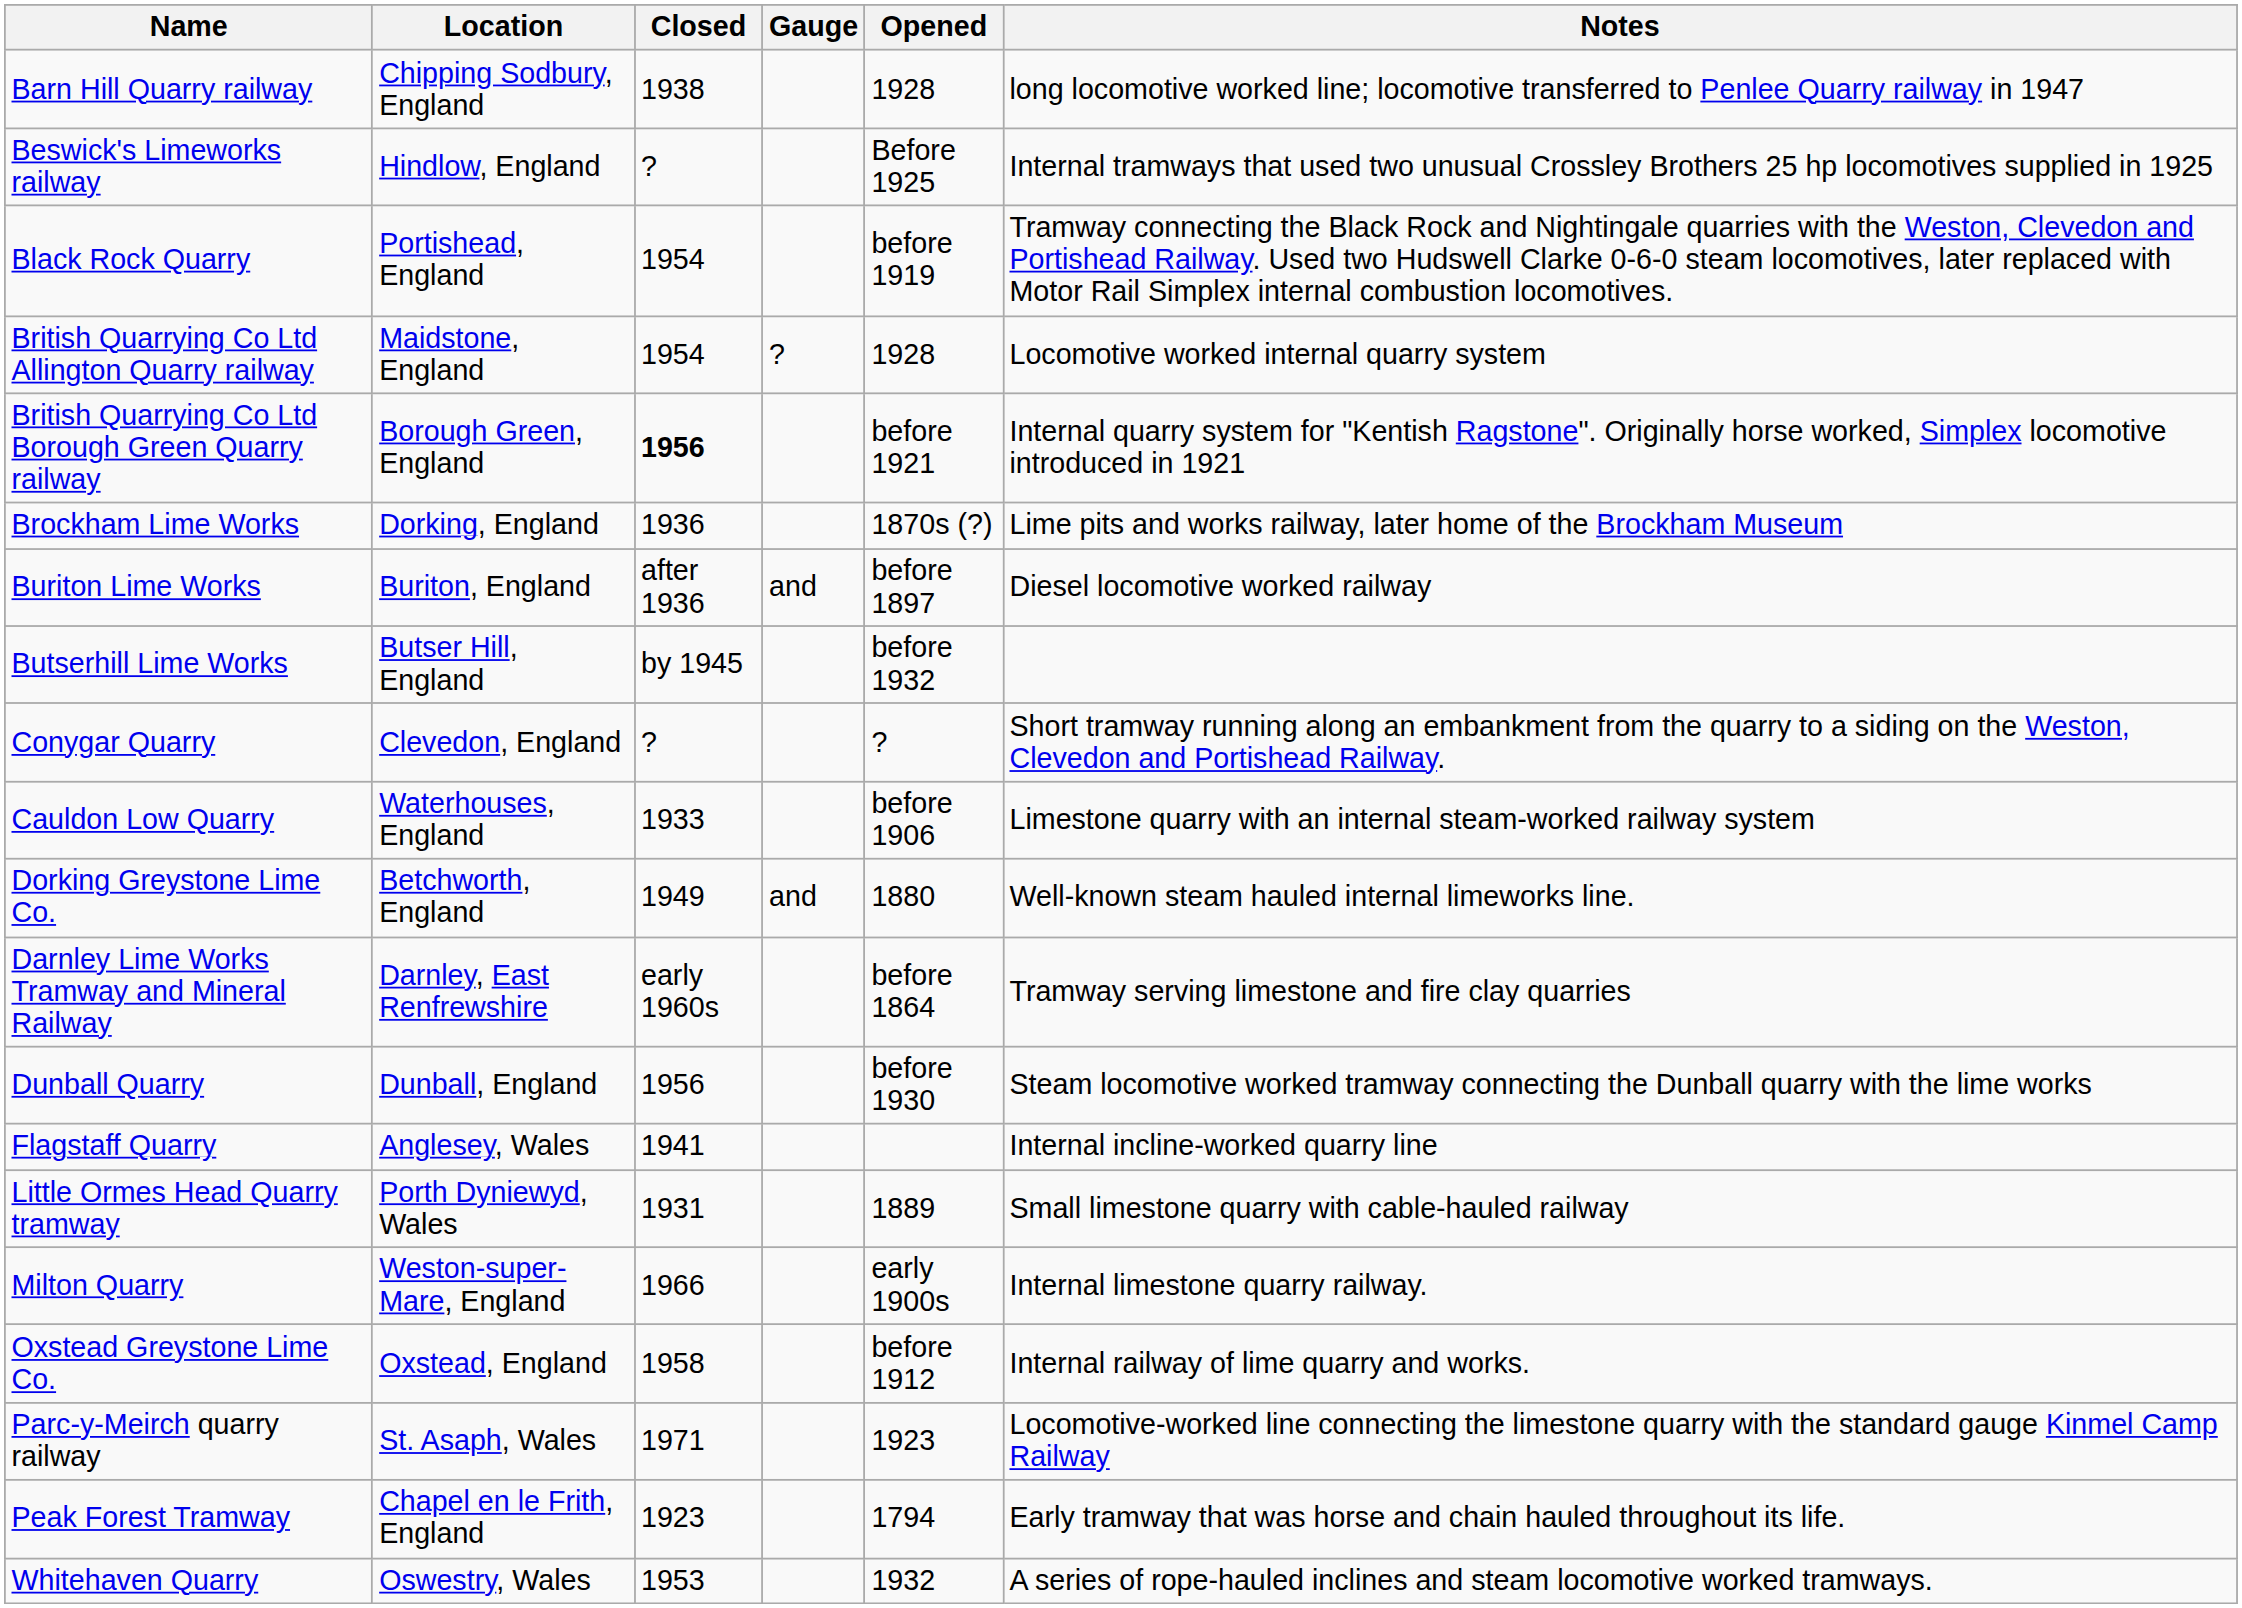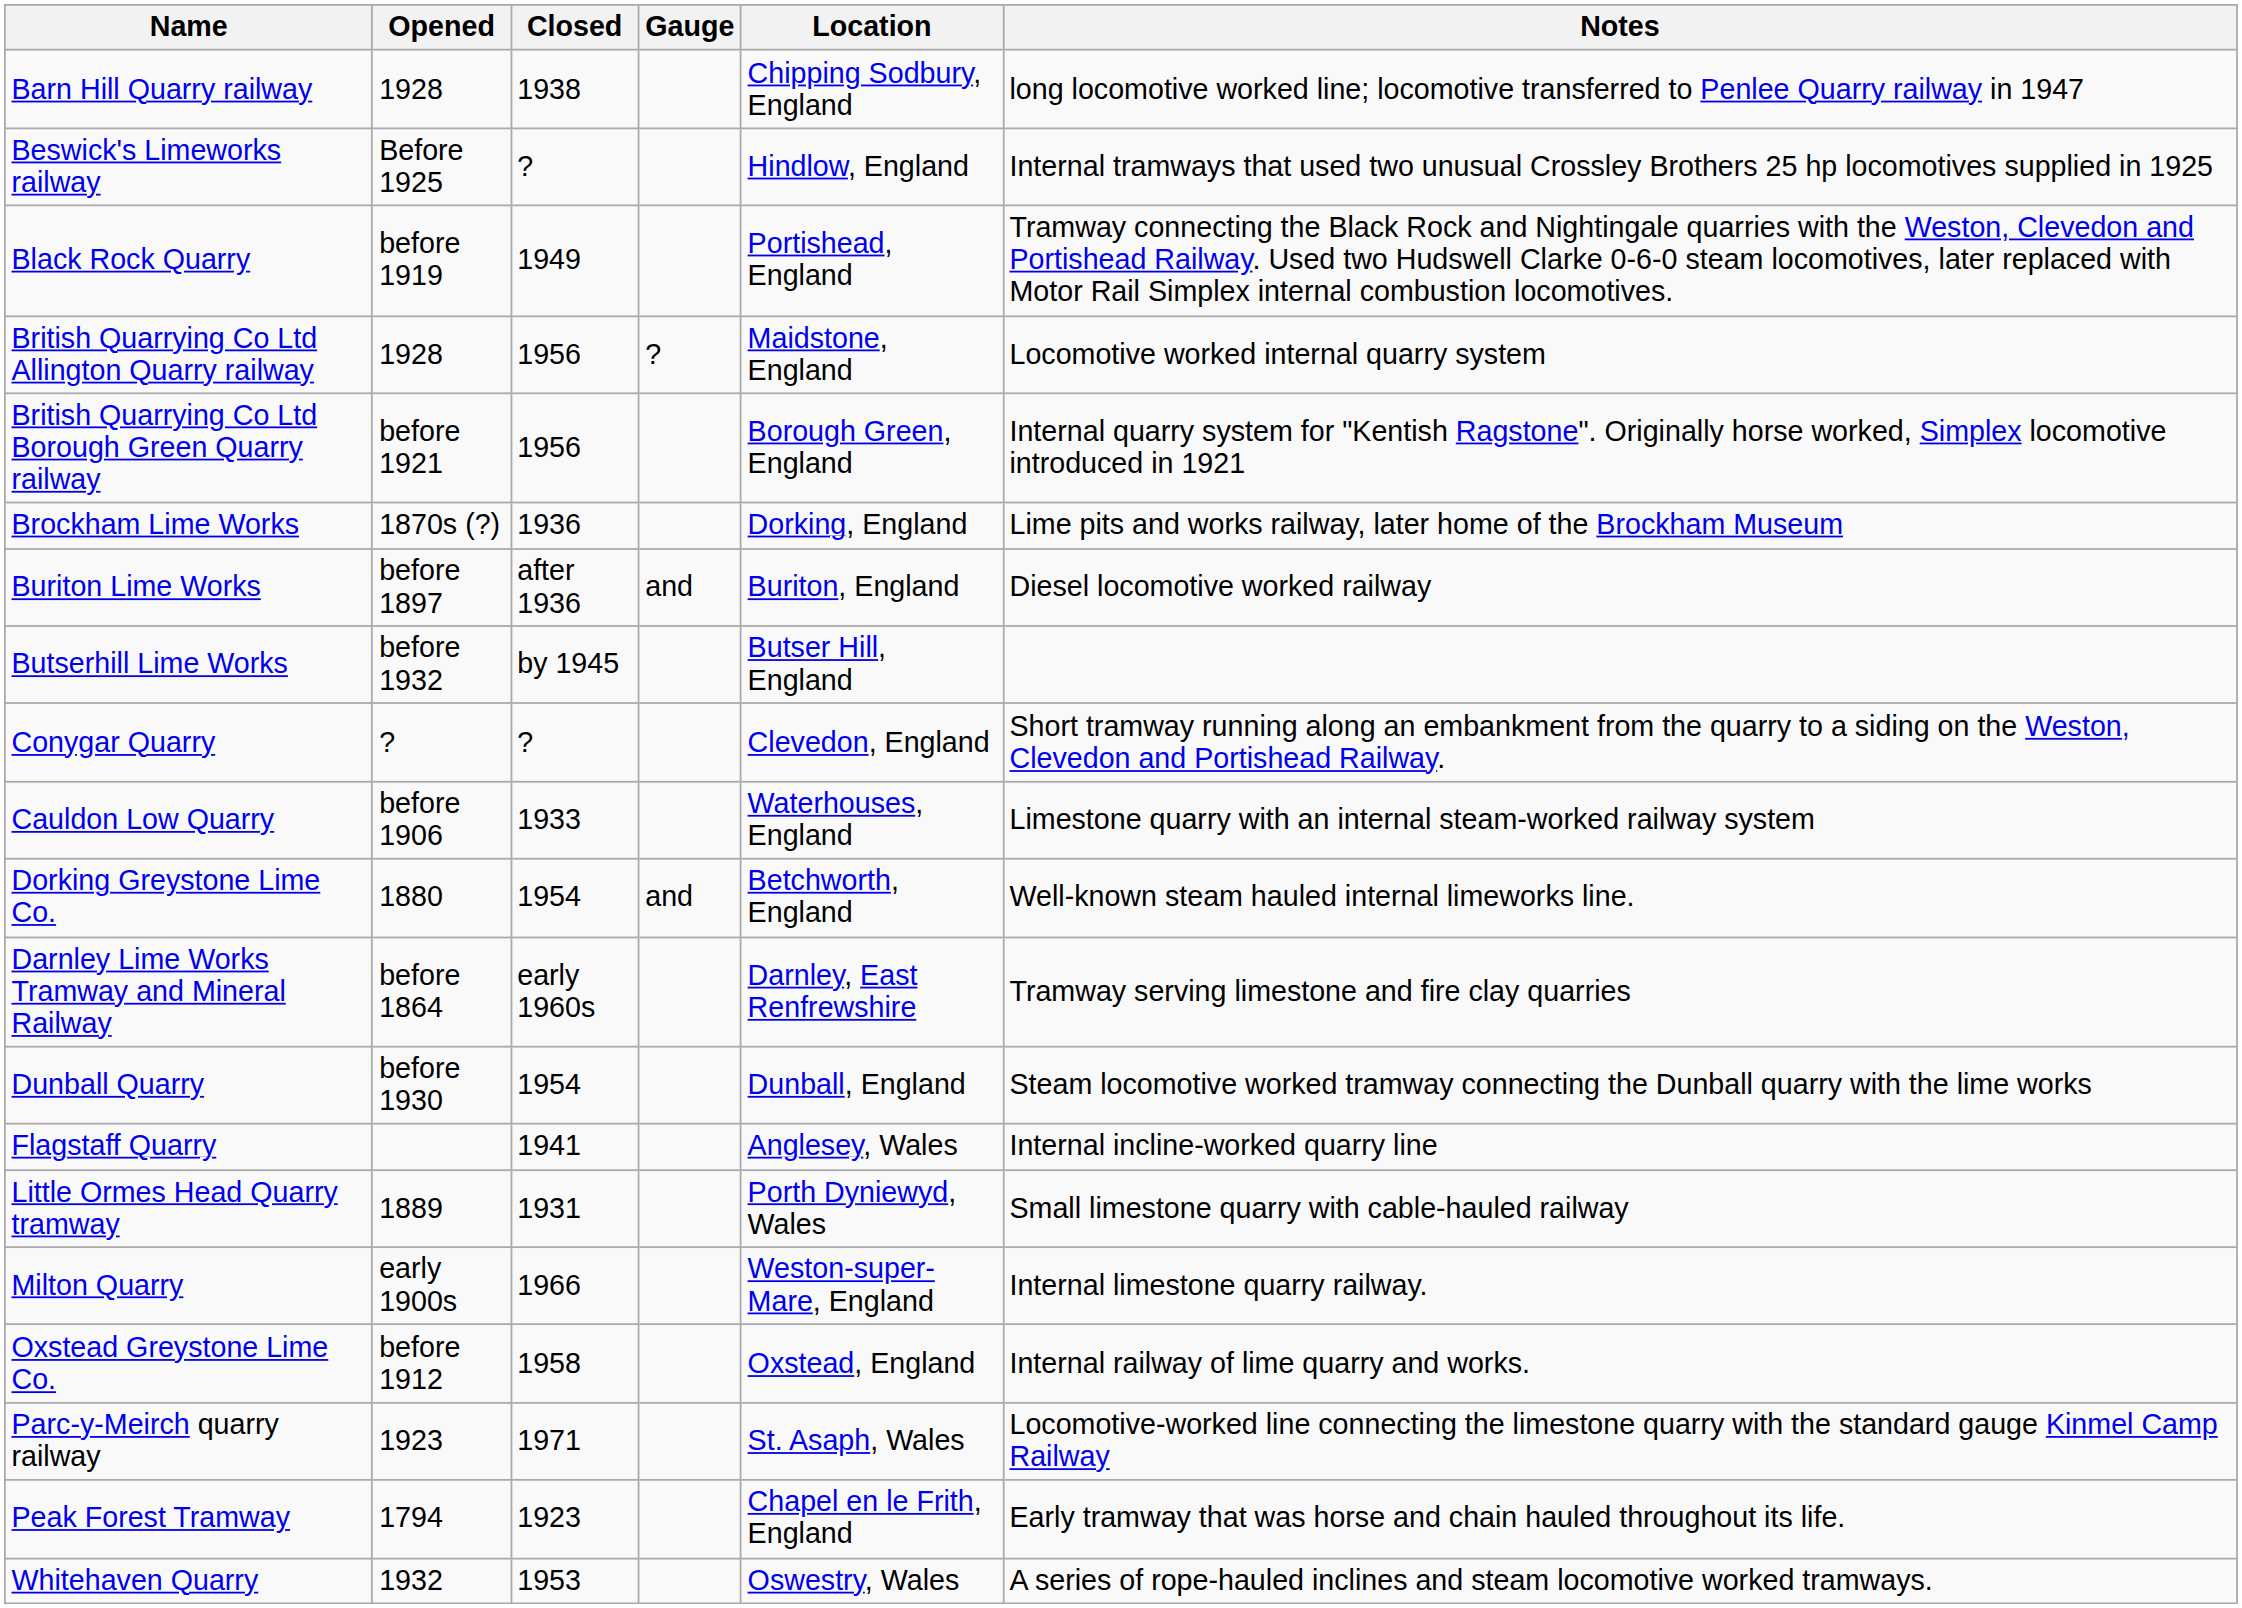 <table class="wikitable">
 <tr>
 <th>Name</th>
-<th>Location</th>
+<th>Opened</th>
 <th>Closed</th>
 <th>Gauge</th>
-<th>Opened</th>
+<th>Location</th>
 <th>Notes</th>
 </tr>
 <tr>
 <td><a href='#'>Barn Hill Quarry railway</a></td>
-<td><a href='#'>Chipping Sodbury</a>, England</td>
+<td>1928</td>
 <td>1938</td>
 <td></td>
-<td>1928</td>
+<td><a href='#'>Chipping Sodbury</a>, England</td>
 <td> long locomotive worked line; locomotive transferred to <a href='#'>Penlee Quarry railway</a> in 1947</td>
 </tr>
 <tr>
 <td><a href='#'>Beswick's Limeworks railway</a></td>
-<td><a href='#'>Hindlow</a>, England</td>
+<td>Before 1925</td>
 <td>?</td>
 <td></td>
-<td>Before 1925</td>
+<td><a href='#'>Hindlow</a>, England</td>
 <td>Internal tramways that used two unusual Crossley Brothers 25 hp locomotives supplied in 1925</td>
 </tr>
 <tr>
 <td><a href='#'>Black Rock Quarry</a></td>
+<td>before 1919</td>
+<td>1949</td>
+<td></td>
 <td><a href='#'>Portishead</a>, England</td>
-<td>1954</td>
-<td></td>
-<td>before 1919</td>
 <td>Tramway connecting the Black Rock and Nightingale quarries with the <a href='#'>Weston, Clevedon and Portishead Railway</a>. Used two Hudswell Clarke 0-6-0 steam locomotives, later replaced with Motor Rail Simplex internal combustion locomotives.</td>
 </tr>
 <tr>
 <td><a href='#'>British Quarrying Co Ltd</a> <a href='#'>Allington Quarry railway</a></td>
+<td>1928</td>
+<td>1956</td>
+<td>?</td>
 <td><a href='#'>Maidstone</a>, England</td>
-<td>1954</td>
-<td>?</td>
-<td>1928</td>
 <td>Locomotive worked internal quarry system</td>
 </tr>
 <tr>
 <td><a href='#'>British Quarrying Co Ltd</a> <a href='#'>Borough Green Quarry railway</a></td>
+<td>before 1921</td>
+<td>1956</td>
+<td></td>
 <td><a href='#'>Borough Green</a>, England</td>
-<td><strong>1956</strong></td>
-<td></td>
-<td>before 1921</td>
 <td>Internal quarry system for "Kentish <a href='#'>Ragstone</a>". Originally horse worked, <a href='#'>Simplex</a> locomotive introduced in 1921</td>
 </tr>
 <tr>
 <td><a href='#'>Brockham Lime Works</a></td>
-<td><a href='#'>Dorking</a>, England</td>
+<td>1870s (?)</td>
 <td>1936</td>
 <td></td>
-<td>1870s (?)</td>
+<td><a href='#'>Dorking</a>, England</td>
 <td>Lime pits and works railway, later home of the <a href='#'>Brockham Museum</a></td>
 </tr>
 <tr>
 <td><a href='#'>Buriton Lime Works</a></td>
-<td><a href='#'>Buriton</a>, England</td>
+<td>before 1897</td>
 <td>after 1936</td>
 <td> and </td>
-<td>before 1897</td>
+<td><a href='#'>Buriton</a>, England</td>
 <td>Diesel locomotive worked railway</td>
 </tr>
 <tr>
 <td><a href='#'>Butserhill Lime Works</a></td>
-<td><a href='#'>Butser Hill</a>, England</td>
+<td>before 1932</td>
 <td>by 1945</td>
 <td></td>
-<td>before 1932</td>
+<td><a href='#'>Butser Hill</a>, England</td>
 <td></td>
 </tr>
 <tr>
 <td><a href='#'>Conygar Quarry</a></td>
-<td><a href='#'>Clevedon</a>, England</td>
+<td>?</td>
 <td>?</td>
 <td></td>
-<td>?</td>
+<td><a href='#'>Clevedon</a>, England</td>
 <td>Short tramway running along an embankment from the quarry to a siding on the <a href='#'>Weston, Clevedon and Portishead Railway</a>.</td>
 </tr>
 <tr>
 <td><a href='#'>Cauldon Low Quarry</a></td>
-<td><a href='#'>Waterhouses</a>, England</td>
+<td>before 1906</td>
 <td>1933</td>
 <td></td>
-<td>before 1906</td>
+<td><a href='#'>Waterhouses</a>, England</td>
 <td>Limestone quarry with an internal steam-worked railway system</td>
 </tr>
 <tr>
 <td><a href='#'>Dorking Greystone Lime Co.</a></td>
+<td>1880</td>
+<td>1954</td>
+<td>  and </td>
 <td><a href='#'>Betchworth</a>, England</td>
-<td>1949</td>
-<td>  and </td>
-<td>1880</td>
 <td>Well-known steam hauled internal limeworks line.</td>
 </tr>
 <tr>
 <td><a href='#'>Darnley Lime Works Tramway and Mineral Railway</a></td>
-<td><a href='#'>Darnley</a>, <a href='#'>East Renfrewshire</a></td>
+<td>before 1864</td>
 <td>early 1960s</td>
 <td></td>
-<td>before 1864</td>
+<td><a href='#'>Darnley</a>, <a href='#'>East Renfrewshire</a></td>
 <td>Tramway serving limestone and fire clay quarries</td>
 </tr>
 <tr>
 <td><a href='#'>Dunball Quarry</a></td>
+<td>before 1930</td>
+<td>1954</td>
+<td></td>
 <td><a href='#'>Dunball</a>, England</td>
-<td>1956</td>
-<td></td>
-<td>before 1930</td>
 <td>Steam locomotive worked tramway connecting the Dunball quarry with the lime works</td>
 </tr>
 <tr>
 <td><a href='#'>Flagstaff Quarry</a></td>
-<td><a href='#'>Anglesey</a>, Wales</td>
+<td></td>
 <td>1941</td>
 <td></td>
-<td></td>
+<td><a href='#'>Anglesey</a>, Wales</td>
 <td>Internal incline-worked quarry line</td>
 </tr>
 <tr>
 <td><a href='#'>Little Ormes Head Quarry tramway</a></td>
-<td><a href='#'>Porth Dyniewyd</a>, Wales</td>
+<td>1889</td>
 <td>1931</td>
 <td></td>
-<td>1889</td>
+<td><a href='#'>Porth Dyniewyd</a>, Wales</td>
 <td>Small limestone quarry with cable-hauled railway</td>
 </tr>
 <tr>
 <td><a href='#'>Milton Quarry</a></td>
-<td><a href='#'>Weston-super-Mare</a>, England</td>
+<td>early 1900s</td>
 <td>1966</td>
 <td></td>
-<td>early 1900s</td>
+<td><a href='#'>Weston-super-Mare</a>, England</td>
 <td>Internal limestone quarry railway.</td>
 </tr>
 <tr>
 <td><a href='#'>Oxstead Greystone Lime Co.</a></td>
-<td><a href='#'>Oxstead</a>, England</td>
+<td>before 1912</td>
 <td>1958</td>
 <td></td>
-<td>before 1912</td>
+<td><a href='#'>Oxstead</a>, England</td>
 <td>Internal railway of lime quarry and works.</td>
 </tr>
 <tr>
 <td><a href='#'>Parc-y-Meirch</a> quarry railway</td>
-<td><a href='#'>St. Asaph</a>, Wales</td>
+<td>1923</td>
 <td>1971</td>
 <td></td>
-<td>1923</td>
+<td><a href='#'>St. Asaph</a>, Wales</td>
 <td>Locomotive-worked line connecting the limestone quarry with the standard gauge <a href='#'>Kinmel Camp Railway</a></td>
 </tr>
 <tr>
 <td><a href='#'>Peak Forest Tramway</a></td>
-<td><a href='#'>Chapel en le Frith</a>, England</td>
+<td>1794</td>
 <td>1923</td>
 <td></td>
-<td>1794</td>
+<td><a href='#'>Chapel en le Frith</a>, England</td>
 <td>Early tramway that was horse and chain hauled throughout its life.</td>
 </tr>
 <tr>
 <td><a href='#'>Whitehaven Quarry</a></td>
-<td><a href='#'>Oswestry</a>, Wales</td>
+<td>1932</td>
 <td>1953</td>
 <td></td>
-<td>1932</td>
+<td><a href='#'>Oswestry</a>, Wales</td>
 <td>A series of rope-hauled inclines and steam locomotive worked tramways.</td>
 </tr>
 </table>
